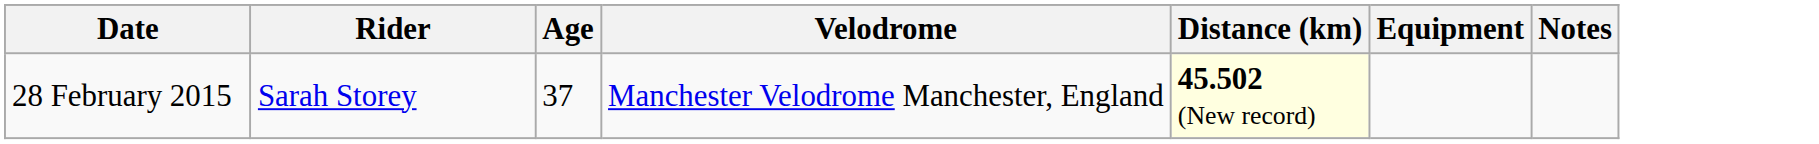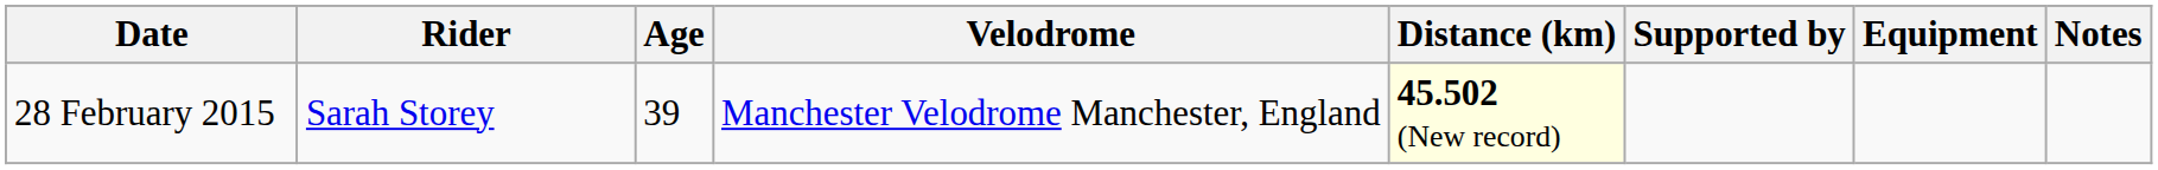 <table class="wikitable sortable">
 <tr>
 <th width=120>Date</th>
 <th width=140>Rider</th>
 <th>Age</th>
 <th>Velodrome</th>
 <th>Distance (km)</th>
+<th>Supported by</th>
 <th>Equipment</th>
 <th>Notes</th>
 </tr>
 <tr>
 <td>28 February 2015</td>
 <td> <a href='#'>Sarah Storey</a></td>
-<td>37</td>
+<td>39</td>
 <td><a href='#'>Manchester Velodrome</a> Manchester, England</td>
 <td style="background: lightyellow;"><strong>45.502</strong><br><small>(New record)</small></td>
 <td></td>
 <td></td>
+<td></td>
 </tr>
 </table>
